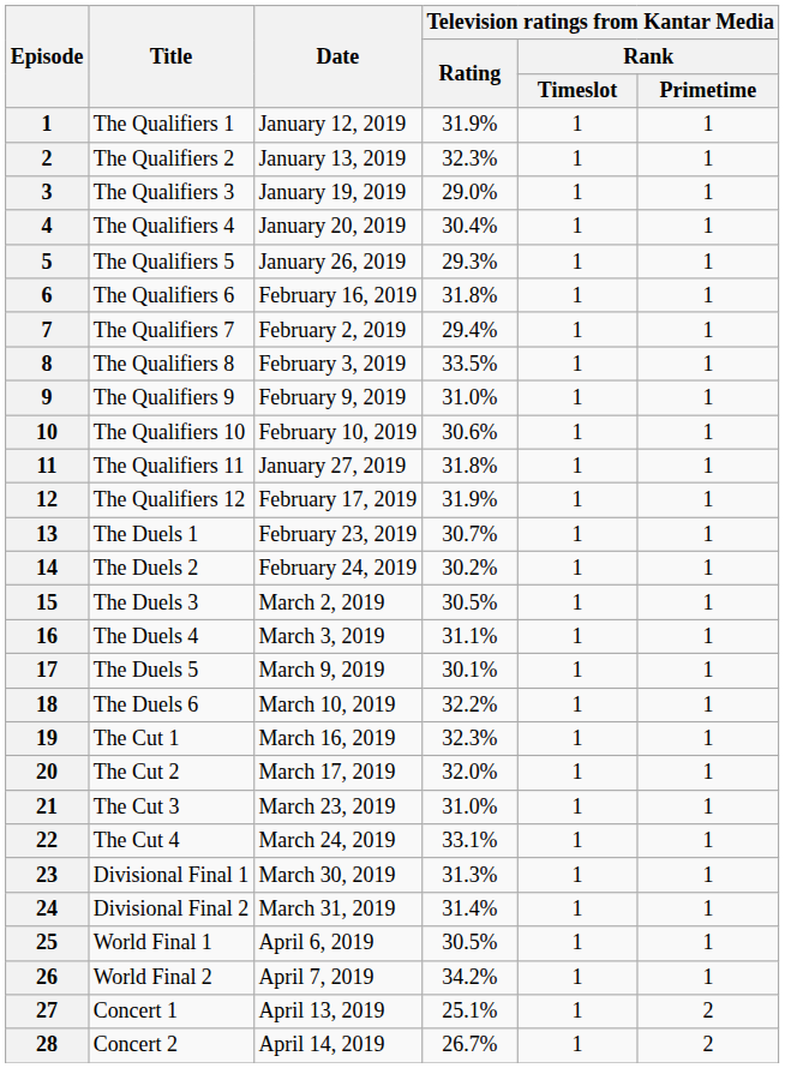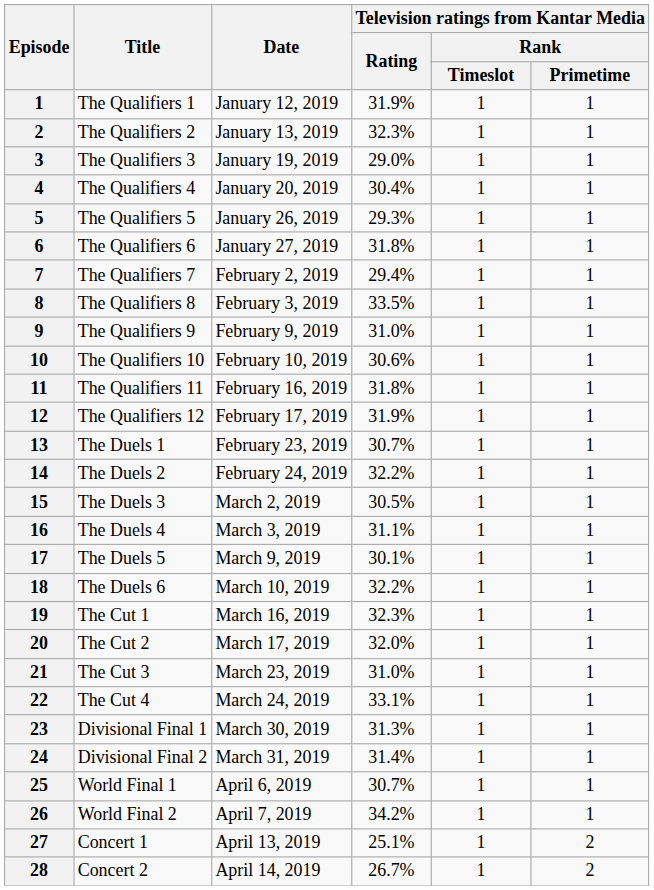 <table class="wikitable" width:100%; font-size:90%; line-height:16px">
 <tr>
 <th rowspan="3">Episode</th>
 <th rowspan="3">Title</th>
 <th rowspan="3">Date</th>
 <th colspan="3">Television ratings from Kantar Media</th>
 </tr>
 <tr>
 <th rowspan="2">Rating</th>
 <th colspan="2">Rank</th>
 </tr>
 <tr>
 <th>Timeslot</th>
 <th>Primetime</th>
 </tr>
 <tr>
 <th>1</th>
 <td>The Qualifiers 1</td>
 <td>January 12, 2019</td>
 <td style="text-align:center;">31.9%</td>
 <td style="text-align:center;">1</td>
 <td style="text-align:center;">1</td>
 </tr>
 <tr>
 <th>2</th>
 <td>The Qualifiers 2</td>
 <td>January 13, 2019</td>
 <td style="text-align:center;">32.3%</td>
 <td style="text-align:center;">1</td>
 <td style="text-align:center;">1</td>
 </tr>
 <tr>
 <th>3</th>
 <td>The Qualifiers 3</td>
 <td>January 19, 2019</td>
 <td style="text-align:center;">29.0%</td>
 <td style="text-align:center;">1</td>
 <td style="text-align:center;">1</td>
 </tr>
 <tr>
 <th>4</th>
 <td>The Qualifiers 4</td>
 <td>January 20, 2019</td>
 <td style="text-align:center;">30.4%</td>
 <td style="text-align:center;">1</td>
 <td style="text-align:center;">1</td>
 </tr>
 <tr>
 <th>5</th>
 <td>The Qualifiers 5</td>
 <td>January 26, 2019</td>
 <td style="text-align:center;">29.3%</td>
 <td style="text-align:center;">1</td>
 <td style="text-align:center;">1</td>
 </tr>
 <tr>
 <th>6</th>
 <td>The Qualifiers 6</td>
-<td>February 16, 2019</td>
+<td>January 27, 2019</td>
 <td style="text-align:center;">31.8%</td>
 <td style="text-align:center;">1</td>
 <td style="text-align:center;">1</td>
 </tr>
 <tr>
 <th>7</th>
 <td>The Qualifiers 7</td>
 <td>February 2, 2019</td>
 <td style="text-align:center;">29.4%</td>
 <td style="text-align:center;">1</td>
 <td style="text-align:center;">1</td>
 </tr>
 <tr>
 <th>8</th>
 <td>The Qualifiers 8</td>
 <td>February 3, 2019</td>
 <td style="text-align:center;">33.5%</td>
 <td style="text-align:center;">1</td>
 <td style="text-align:center;">1</td>
 </tr>
 <tr>
 <th>9</th>
 <td>The Qualifiers 9</td>
 <td>February 9, 2019</td>
 <td style="text-align:center;">31.0%</td>
 <td style="text-align:center;">1</td>
 <td style="text-align:center;">1</td>
 </tr>
 <tr>
 <th>10</th>
 <td>The Qualifiers 10</td>
 <td>February 10, 2019</td>
 <td style="text-align:center;">30.6%</td>
 <td style="text-align:center;">1</td>
 <td style="text-align:center;">1</td>
 </tr>
 <tr>
 <th>11</th>
 <td>The Qualifiers 11</td>
-<td>January 27, 2019</td>
+<td>February 16, 2019</td>
 <td style="text-align:center;">31.8%</td>
 <td style="text-align:center;">1</td>
 <td style="text-align:center;">1</td>
 </tr>
 <tr>
 <th>12</th>
 <td>The Qualifiers 12</td>
 <td>February 17, 2019</td>
 <td style="text-align:center;">31.9%</td>
 <td style="text-align:center;">1</td>
 <td style="text-align:center;">1</td>
 </tr>
 <tr>
 <th>13</th>
 <td>The Duels 1</td>
 <td>February 23, 2019</td>
 <td style="text-align:center;">30.7%</td>
 <td style="text-align:center;">1</td>
 <td style="text-align:center;">1</td>
 </tr>
 <tr>
 <th>14</th>
 <td>The Duels 2</td>
 <td>February 24, 2019</td>
-<td style="text-align:center;">30.2%</td>
+<td style="text-align:center;">32.2%</td>
 <td style="text-align:center;">1</td>
 <td style="text-align:center;">1</td>
 </tr>
 <tr>
 <th>15</th>
 <td>The Duels 3</td>
 <td>March 2, 2019</td>
 <td style="text-align:center;">30.5%</td>
 <td style="text-align:center;">1</td>
 <td style="text-align:center;">1</td>
 </tr>
 <tr>
 <th>16</th>
 <td>The Duels 4</td>
 <td>March 3, 2019</td>
 <td style="text-align:center;">31.1%</td>
 <td style="text-align:center;">1</td>
 <td style="text-align:center;">1</td>
 </tr>
 <tr>
 <th>17</th>
 <td>The Duels 5</td>
 <td>March 9, 2019</td>
 <td style="text-align:center;">30.1%</td>
 <td style="text-align:center;">1</td>
 <td style="text-align:center;">1</td>
 </tr>
 <tr>
 <th>18</th>
 <td>The Duels 6</td>
 <td>March 10, 2019</td>
 <td style="text-align:center;">32.2%</td>
 <td style="text-align:center;">1</td>
 <td style="text-align:center;">1</td>
 </tr>
 <tr>
 <th>19</th>
 <td>The Cut 1</td>
 <td>March 16, 2019</td>
 <td style="text-align:center;">32.3%</td>
 <td style="text-align:center;">1</td>
 <td style="text-align:center;">1</td>
 </tr>
 <tr>
 <th>20</th>
 <td>The Cut 2</td>
 <td>March 17, 2019</td>
 <td style="text-align:center;">32.0%</td>
 <td style="text-align:center;">1</td>
 <td style="text-align:center;">1</td>
 </tr>
 <tr>
 <th>21</th>
 <td>The Cut 3</td>
 <td>March 23, 2019</td>
 <td style="text-align:center;">31.0%</td>
 <td style="text-align:center;">1</td>
 <td style="text-align:center;">1</td>
 </tr>
 <tr>
 <th>22</th>
 <td>The Cut 4</td>
 <td>March 24, 2019</td>
 <td style="text-align:center;">33.1%</td>
 <td style="text-align:center;">1</td>
 <td style="text-align:center;">1</td>
 </tr>
 <tr>
 <th>23</th>
 <td>Divisional Final 1</td>
 <td>March 30, 2019</td>
 <td style="text-align:center;">31.3%</td>
 <td style="text-align:center;">1</td>
 <td style="text-align:center;">1</td>
 </tr>
 <tr>
 <th>24</th>
 <td>Divisional Final 2</td>
 <td>March 31, 2019</td>
 <td style="text-align:center;">31.4%</td>
 <td style="text-align:center;">1</td>
 <td style="text-align:center;">1</td>
 </tr>
 <tr>
 <th>25</th>
 <td>World Final 1</td>
 <td>April 6, 2019</td>
-<td style="text-align:center;">30.5%</td>
+<td style="text-align:center;">30.7%</td>
 <td style="text-align:center;">1</td>
 <td style="text-align:center;">1</td>
 </tr>
 <tr>
 <th>26</th>
 <td>World Final 2</td>
 <td>April 7, 2019</td>
 <td style="text-align:center;">34.2%</td>
 <td style="text-align:center;">1</td>
 <td style="text-align:center;">1</td>
 </tr>
 <tr>
 <th>27</th>
 <td>Concert 1</td>
 <td>April 13, 2019</td>
 <td style="text-align:center;">25.1%</td>
 <td style="text-align:center;">1</td>
 <td style="text-align:center;">2</td>
 </tr>
 <tr>
 <th>28</th>
 <td>Concert 2</td>
 <td>April 14, 2019</td>
 <td style="text-align:center;">26.7%</td>
 <td style="text-align:center;">1</td>
 <td style="text-align:center;">2</td>
 </tr>
 </table>
